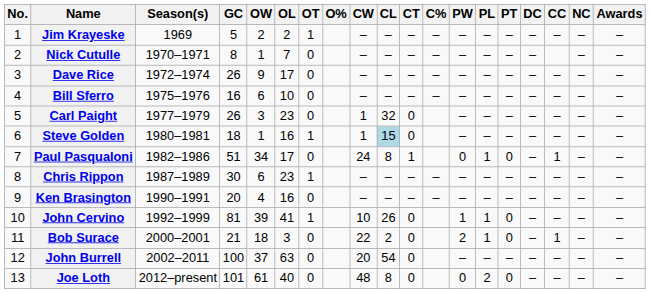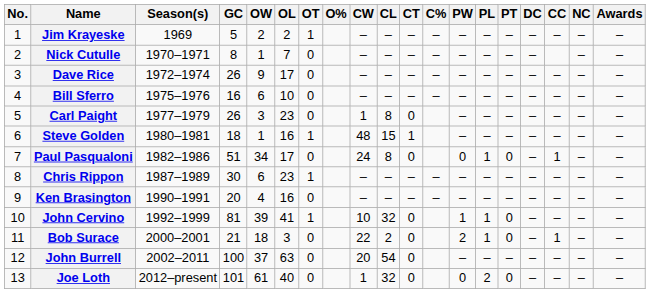 <table class="wikitable sortable plainrowheaders" style="text-align:center">
 <tr>
 <th scope="col" class="unsortable">No.</th>
 <th scope="col">Name</th>
 <th scope="col">Season(s)</th>
 <th scope="col">GC</th>
 <th scope="col">OW</th>
 <th scope="col">OL</th>
 <th scope="col">OT</th>
 <th scope="col">O%</th>
 <th scope="col">CW</th>
 <th scope="col">CL</th>
 <th scope="col">CT</th>
 <th scope="col">C%</th>
 <th scope="col">PW</th>
 <th scope="col">PL</th>
 <th scope="col">PT</th>
 <th scope="col">DC</th>
 <th scope="col">CC</th>
 <th scope="col">NC</th>
 <th scope="col" class="unsortable">Awards</th>
 </tr>
 <tr>
 <td>1</td>
 <th scope="row"><a href='#'>Jim Krayeske</a></th>
 <td>1969</td>
 <td>5</td>
 <td>2</td>
 <td>2</td>
 <td>1</td>
 <td></td>
 <td>–</td>
 <td>–</td>
 <td>–</td>
 <td>–</td>
 <td>–</td>
 <td>–</td>
 <td>–</td>
 <td>–</td>
 <td>–</td>
 <td>–</td>
 <td>–</td>
 </tr>
 <tr>
 <td>2</td>
 <th scope="row"><a href='#'>Nick Cutulle</a></th>
 <td>1970–1971</td>
 <td>8</td>
 <td>1</td>
 <td>7</td>
 <td>0</td>
 <td></td>
 <td>–</td>
 <td>–</td>
 <td>–</td>
 <td>–</td>
 <td>–</td>
 <td>–</td>
 <td>–</td>
 <td>–</td>
 <td></td>
 <td>–</td>
 <td>–</td>
 </tr>
 <tr>
 <td>3</td>
 <th scope="row"><a href='#'>Dave Rice</a></th>
 <td>1972–1974</td>
 <td>26</td>
 <td>9</td>
 <td>17</td>
 <td>0</td>
 <td></td>
 <td>–</td>
 <td>–</td>
 <td>–</td>
 <td>–</td>
 <td>–</td>
 <td>–</td>
 <td>–</td>
 <td>–</td>
 <td>–</td>
 <td>–</td>
 <td>–</td>
 </tr>
 <tr>
 <td>4</td>
 <th scope="row"><a href='#'>Bill Sferro</a></th>
 <td>1975–1976</td>
 <td>16</td>
 <td>6</td>
 <td>10</td>
 <td>0</td>
 <td></td>
 <td>–</td>
 <td>–</td>
 <td>–</td>
 <td>–</td>
 <td>–</td>
 <td>–</td>
 <td>–</td>
 <td>–</td>
 <td>–</td>
 <td>–</td>
 <td>–</td>
 </tr>
 <tr>
 <td>5</td>
 <th scope="row"><a href='#'>Carl Paight</a></th>
 <td>1977–1979</td>
 <td>26</td>
 <td>3</td>
 <td>23</td>
 <td>0</td>
 <td></td>
 <td>1</td>
-<td>32</td>
+<td>8</td>
 <td>0</td>
 <td></td>
 <td>–</td>
 <td>–</td>
 <td>–</td>
 <td>–</td>
 <td>–</td>
 <td>–</td>
 <td>–</td>
 </tr>
 <tr>
 <td>6</td>
 <th scope="row"><a href='#'>Steve Golden</a></th>
 <td>1980–1981</td>
 <td>18</td>
 <td>1</td>
 <td>16</td>
 <td>1</td>
 <td></td>
+<td>48</td>
+<td>15</td>
 <td>1</td>
-<td style="background: lightblue;">15</td>
-<td>0</td>
 <td></td>
 <td>–</td>
 <td>–</td>
 <td>–</td>
 <td>–</td>
 <td>–</td>
 <td>–</td>
 <td>–</td>
 </tr>
 <tr>
 <td>7</td>
 <th scope="row"><a href='#'>Paul Pasqualoni</a></th>
 <td>1982–1986</td>
 <td>51</td>
 <td>34</td>
 <td>17</td>
 <td>0</td>
 <td></td>
 <td>24</td>
 <td>8</td>
-<td>1</td>
+<td>0</td>
 <td></td>
 <td>0</td>
 <td>1</td>
 <td>0</td>
 <td>–</td>
 <td>1</td>
 <td>–</td>
 <td>–</td>
 </tr>
 <tr>
 <td>8</td>
 <th scope="row"><a href='#'>Chris Rippon</a></th>
 <td>1987–1989</td>
 <td>30</td>
 <td>6</td>
 <td>23</td>
 <td>1</td>
 <td></td>
 <td>–</td>
 <td>–</td>
 <td>–</td>
 <td>–</td>
 <td>–</td>
 <td>–</td>
 <td>–</td>
 <td>–</td>
 <td>–</td>
 <td>–</td>
 <td>–</td>
 </tr>
 <tr>
 <td>9</td>
 <th scope="row"><a href='#'>Ken Brasington</a></th>
 <td>1990–1991</td>
 <td>20</td>
 <td>4</td>
 <td>16</td>
 <td>0</td>
 <td></td>
 <td>–</td>
 <td>–</td>
 <td>–</td>
 <td>–</td>
 <td>–</td>
 <td>–</td>
 <td>–</td>
 <td>–</td>
 <td>–</td>
 <td>–</td>
 <td>–</td>
 </tr>
 <tr>
 <td>10</td>
 <th scope="row"><a href='#'>John Cervino</a></th>
 <td>1992–1999</td>
 <td>81</td>
 <td>39</td>
 <td>41</td>
 <td>1</td>
 <td></td>
 <td>10</td>
-<td>26</td>
+<td>32</td>
 <td>0</td>
 <td></td>
 <td>1</td>
 <td>1</td>
 <td>0</td>
 <td>–</td>
 <td>–</td>
 <td>–</td>
 <td>–</td>
 </tr>
 <tr>
 <td>11</td>
 <th scope="row"><a href='#'>Bob Surace</a></th>
 <td>2000–2001</td>
 <td>21</td>
 <td>18</td>
 <td>3</td>
 <td>0</td>
 <td></td>
 <td>22</td>
 <td>2</td>
 <td>0</td>
 <td></td>
 <td>2</td>
 <td>1</td>
 <td>0</td>
 <td>–</td>
 <td>1</td>
 <td>–</td>
 <td>–</td>
 </tr>
 <tr>
 <td>12</td>
 <th scope="row"><a href='#'>John Burrell</a></th>
 <td>2002–2011</td>
 <td>100</td>
 <td>37</td>
 <td>63</td>
 <td>0</td>
 <td></td>
 <td>20</td>
 <td>54</td>
 <td>0</td>
 <td></td>
 <td>–</td>
 <td>–</td>
 <td>–</td>
 <td>–</td>
 <td>–</td>
 <td>–</td>
 <td>–</td>
 </tr>
 <tr>
 <td>13</td>
 <th scope="row"><a href='#'>Joe Loth</a></th>
 <td>2012–present</td>
 <td>101</td>
 <td>61</td>
 <td>40</td>
 <td>0</td>
 <td></td>
-<td>48</td>
-<td>8</td>
+<td>1</td>
+<td>32</td>
 <td>0</td>
 <td></td>
 <td>0</td>
 <td>2</td>
 <td>0</td>
 <td>–</td>
 <td>–</td>
 <td>–</td>
 <td>–</td>
 </tr>
 </table>
